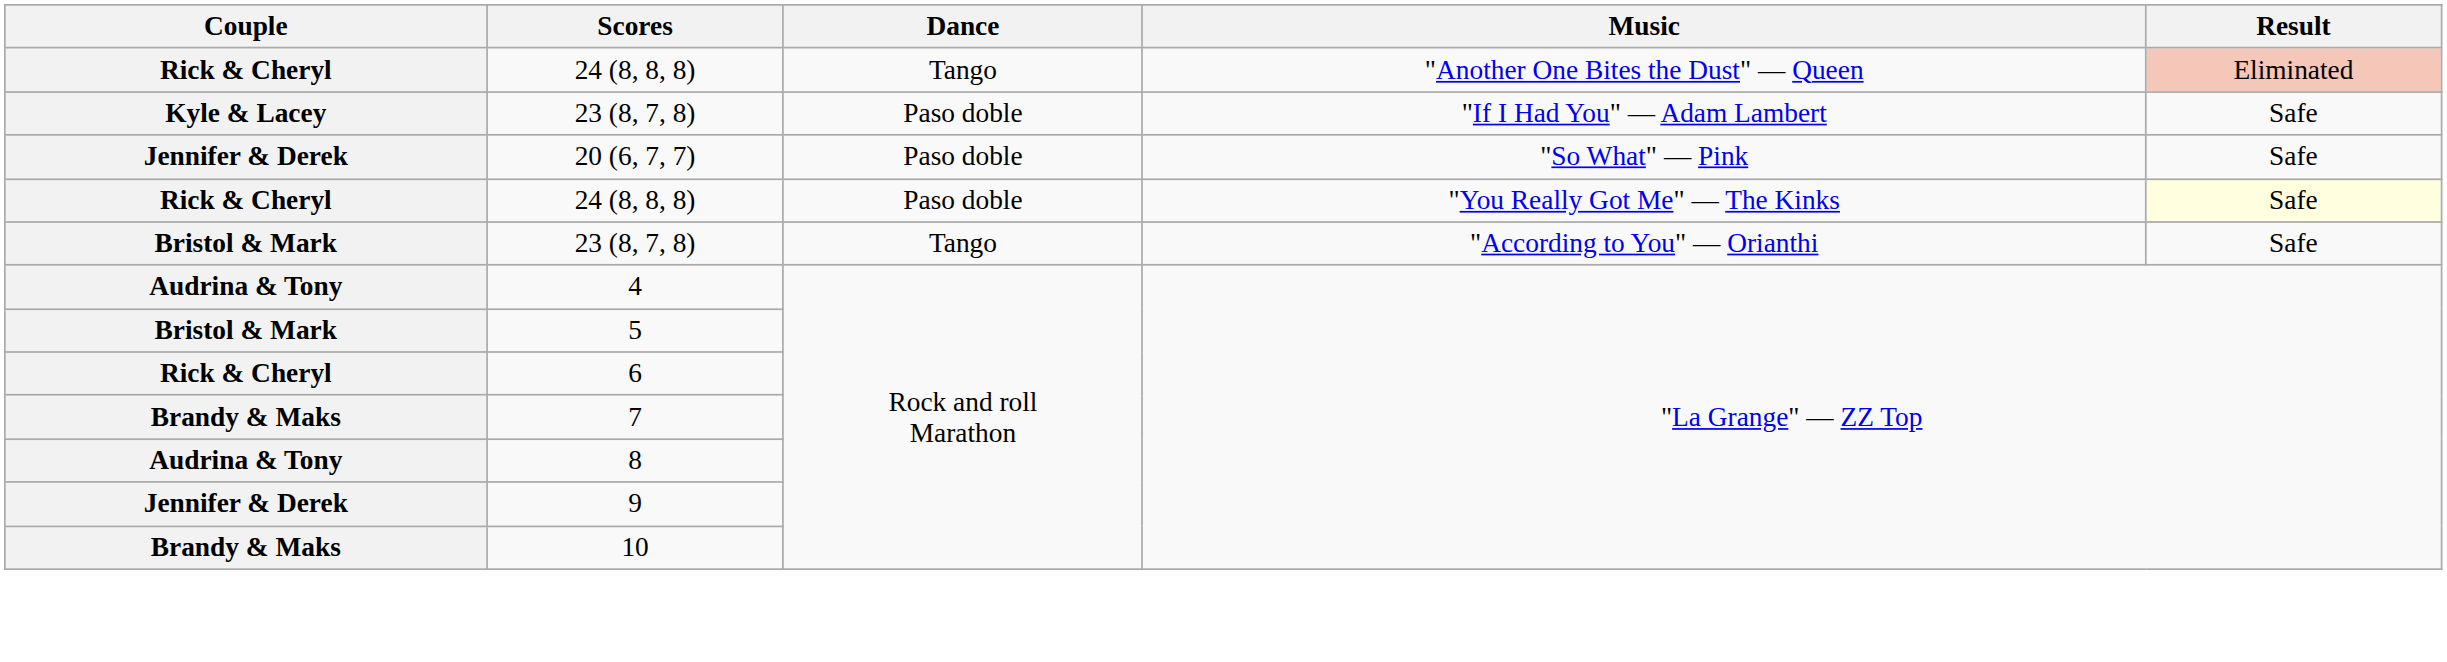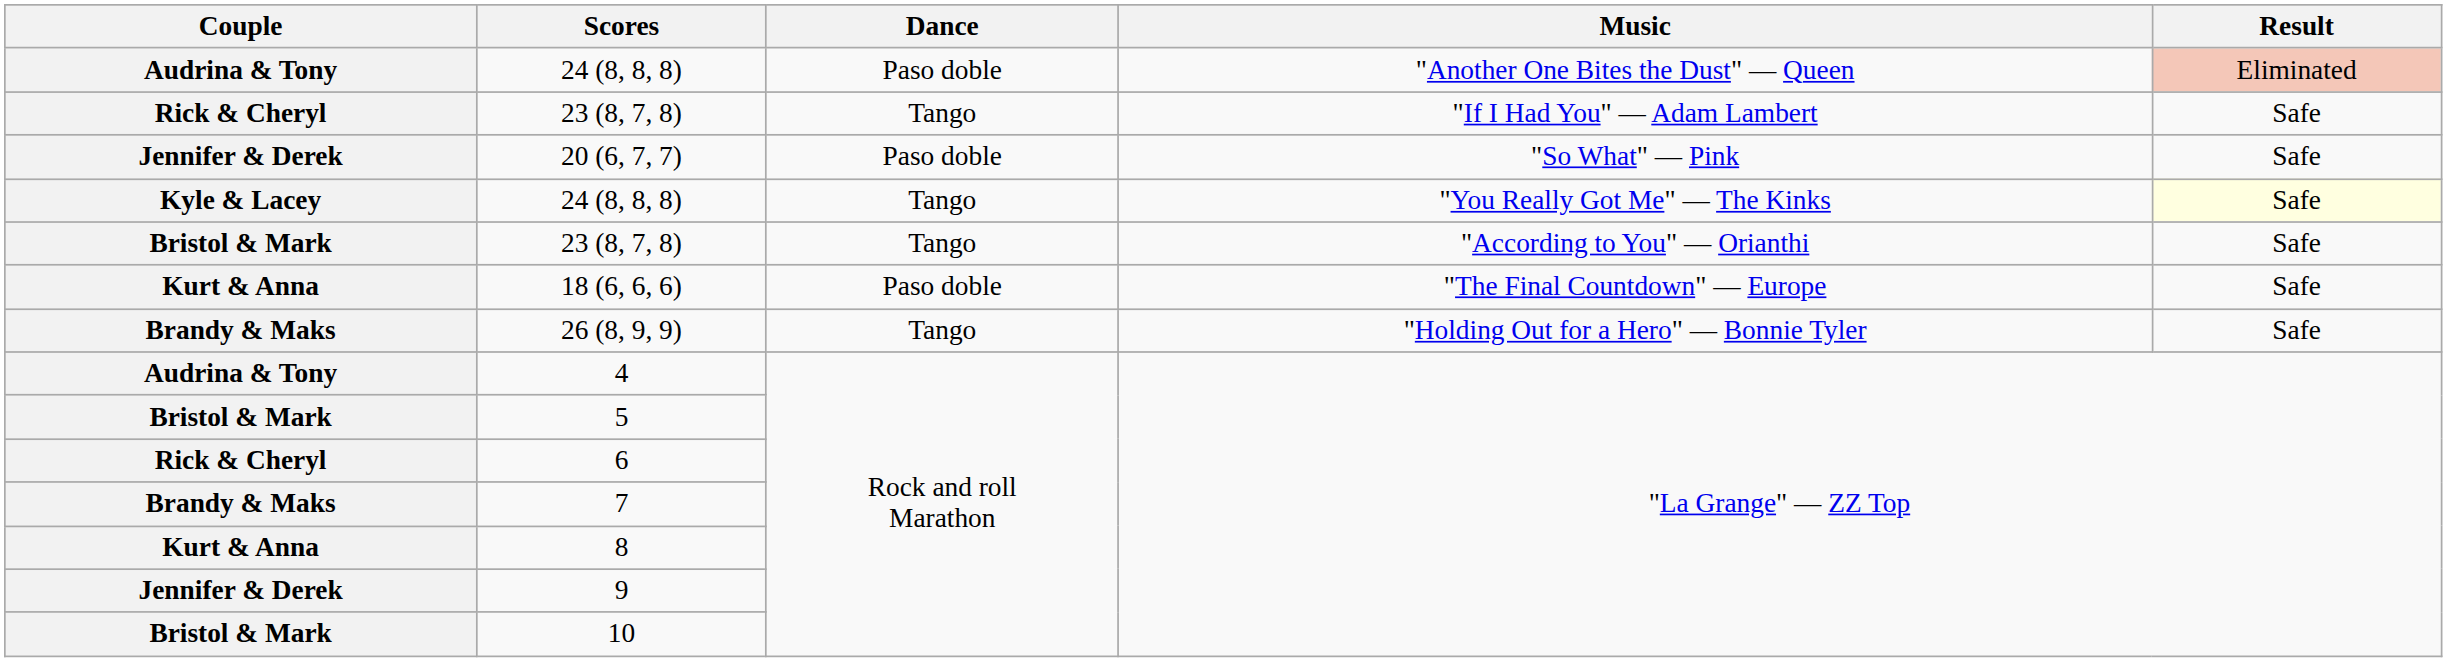 <table class="wikitable sortable" style="text-align:center; width:90%">
 <tr>
 <th scope="col">Couple</th>
 <th scope="col">Scores</th>
 <th scope="col" class="unsortable">Dance</th>
 <th scope="col" class="unsortable">Music</th>
 <th scope="col" class="unsortable">Result</th>
 </tr>
 <tr>
-<th scope="row">Rick & Cheryl</th>
+<th scope="row">Audrina & Tony</th>
 <td>24 (8, 8, 8)</td>
-<td>Tango</td>
+<td>Paso doble</td>
 <td>"<a href='#'>Another One Bites the Dust</a>" — <a href='#'>Queen</a></td>
 <td bgcolor=f4c7b8>Eliminated</td>
 </tr>
 <tr>
-<th scope="row">Kyle & Lacey</th>
+<th scope="row">Rick & Cheryl</th>
 <td>23 (8, 7, 8)</td>
-<td>Paso doble</td>
+<td>Tango</td>
 <td>"<a href='#'>If I Had You</a>" — <a href='#'>Adam Lambert</a></td>
 <td>Safe</td>
 </tr>
 <tr>
 <th scope="row">Jennifer & Derek</th>
 <td>20 (6, 7, 7)</td>
 <td>Paso doble</td>
 <td>"<a href='#'>So What</a>" — <a href='#'>Pink</a></td>
 <td>Safe</td>
 </tr>
 <tr>
-<th scope="row">Rick & Cheryl</th>
+<th scope="row">Kyle & Lacey</th>
 <td>24 (8, 8, 8)</td>
-<td>Paso doble</td>
+<td>Tango</td>
 <td>"<a href='#'>You Really Got Me</a>" — <a href='#'>The Kinks</a></td>
 <td style="background: lightyellow;">Safe</td>
 </tr>
 <tr>
 <th scope="row">Bristol & Mark</th>
 <td>23 (8, 7, 8)</td>
 <td>Tango</td>
 <td>"<a href='#'>According to You</a>" — <a href='#'>Orianthi</a></td>
+<td>Safe</td>
+</tr>
+<tr>
+<th scope="row">Kurt & Anna</th>
+<td>18 (6, 6, 6)</td>
+<td>Paso doble</td>
+<td>"<a href='#'>The Final Countdown</a>" — <a href='#'>Europe</a></td>
+<td>Safe</td>
+</tr>
+<tr>
+<th scope="row">Brandy & Maks</th>
+<td>26 (8, 9, 9)</td>
+<td>Tango</td>
+<td>"<a href='#'>Holding Out for a Hero</a>" — <a href='#'>Bonnie Tyler</a></td>
 <td>Safe</td>
 </tr>
 <tr>
 <th scope="row">Audrina & Tony</th>
 <td>4</td>
 <td rowspan="7">Rock and roll<br>Marathon</td>
 <td colspan="2" rowspan="7">"<a href='#'>La Grange</a>" — <a href='#'>ZZ Top</a></td>
 </tr>
 <tr>
 <th scope="row">Bristol & Mark</th>
 <td>5</td>
 </tr>
 <tr>
 <th scope="row">Rick & Cheryl</th>
 <td>6</td>
 </tr>
 <tr>
 <th scope="row">Brandy & Maks</th>
 <td>7</td>
 </tr>
 <tr>
-<th scope="row">Audrina & Tony</th>
+<th scope="row">Kurt & Anna</th>
 <td>8</td>
 </tr>
 <tr>
 <th scope="row">Jennifer & Derek</th>
 <td>9</td>
 </tr>
 <tr>
-<th scope="row">Brandy & Maks</th>
+<th scope="row">Bristol & Mark</th>
 <td>10</td>
 </tr>
 </table>
